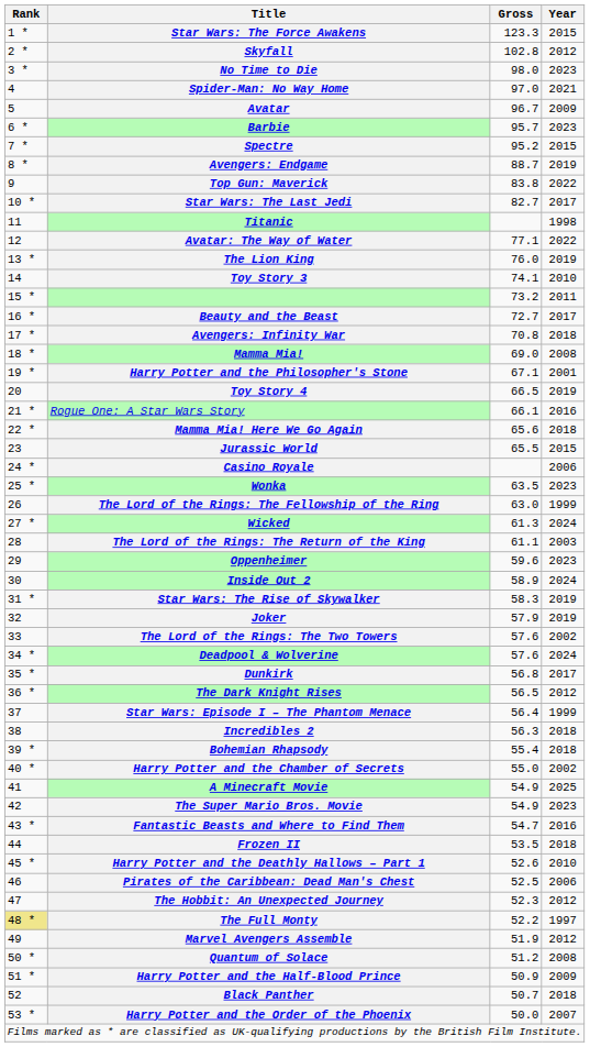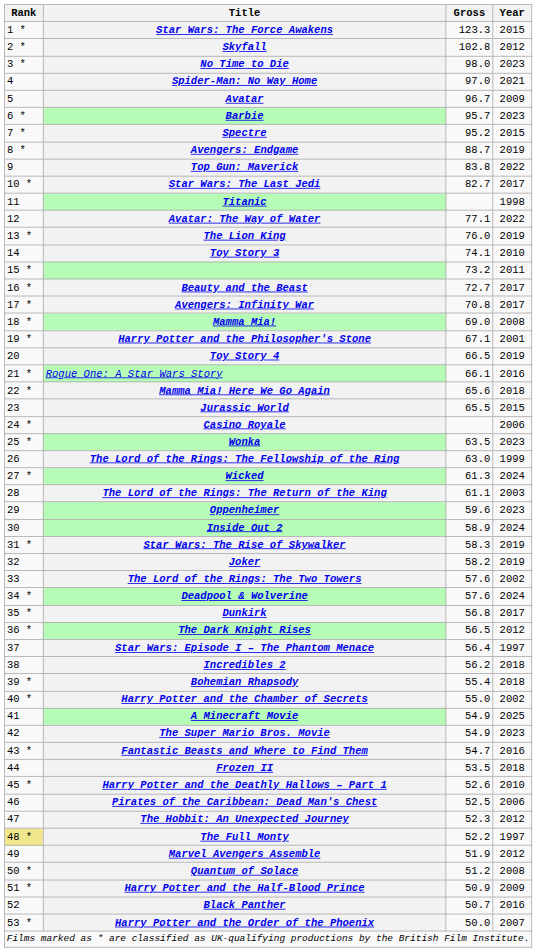 <table class="wikitable sortable plainrowheaders">
 <tr>
 <th>Rank</th>
 <th>Title</th>
 <th>Gross<br></th>
 <th>Year</th>
 </tr>
 <tr>
 <td>1 *</td>
 <th scope="row"><em><a href='#'>Star Wars: The Force Awakens</a></em></th>
 <td style="text-align:right;">123.3</td>
 <td style="text-align:center;">2015</td>
 </tr>
 <tr>
 <td>2 *</td>
 <th scope="row"><em><a href='#'>Skyfall</a></em></th>
 <td style="text-align:right;">102.8</td>
 <td style="text-align:center;">2012</td>
 </tr>
 <tr>
 <td>3 *</td>
 <th scope="row"><em><a href='#'>No Time to Die</a></em></th>
 <td style="text-align:right;">98.0</td>
 <td style="text-align:center;">2023</td>
 </tr>
 <tr>
 <td>4</td>
 <th scope="row"><em><a href='#'>Spider-Man: No Way Home</a></em></th>
 <td style="text-align:right;">97.0</td>
 <td style="text-align:center;">2021</td>
 </tr>
 <tr>
 <td>5</td>
 <th scope="row"><em><a href='#'>Avatar</a></em></th>
 <td style="text-align:right;">96.7</td>
 <td style="text-align:center;">2009</td>
 </tr>
 <tr>
 <td>6 *</td>
 <th scope="row" style="background:#b6fcb6;"><em><a href='#'>Barbie</a></em> </th>
 <td style="text-align:right;">95.7</td>
 <td style="text-align:center;">2023</td>
 </tr>
 <tr>
 <td>7 *</td>
 <th scope="row"><em><a href='#'>Spectre</a></em></th>
 <td style="text-align:right;">95.2</td>
 <td style="text-align:center;">2015</td>
 </tr>
 <tr>
 <td>8 *</td>
 <th scope="row"><em><a href='#'>Avengers: Endgame</a></em></th>
 <td style="text-align:right;">88.7</td>
 <td style="text-align:center;">2019</td>
 </tr>
 <tr>
 <td>9</td>
 <th scope="row"><em><a href='#'>Top Gun: Maverick</a></em></th>
 <td style="text-align:right;">83.8</td>
 <td style="text-align:center;">2022</td>
 </tr>
 <tr>
 <td>10 *</td>
 <th scope="row"><em><a href='#'>Star Wars: The Last Jedi</a></em></th>
 <td style="text-align:right;">82.7</td>
 <td style="text-align:center;">2017</td>
 </tr>
 <tr>
 <td>11</td>
 <th scope="row" style="background:#b6fcb6;"><em><a href='#'>Titanic</a></em> </th>
 <td style="text-align:right;"></td>
 <td style="text-align:center;">1998</td>
 </tr>
 <tr>
 <td>12</td>
 <th scope="row"><em><a href='#'>Avatar: The Way of Water</a></em></th>
 <td style="text-align:right;">77.1</td>
 <td style="text-align:center;">2022</td>
 </tr>
 <tr>
 <td>13 *</td>
 <th scope="row"><em><a href='#'>The Lion King</a></em></th>
 <td align="right">76.0</td>
 <td style="text-align:center;">2019</td>
 </tr>
 <tr>
 <td>14</td>
 <th scope="row"><em><a href='#'>Toy Story 3</a></em></th>
 <td style="text-align:right;">74.1</td>
 <td style="text-align:center;">2010</td>
 </tr>
 <tr>
 <td>15 *</td>
 <th scope="row" style="background:#b6fcb6;"><em></em> </th>
 <td align="right">73.2</td>
 <td style="text-align:center;">2011</td>
 </tr>
 <tr>
 <td>16 *</td>
 <th scope="row"><em><a href='#'>Beauty and the Beast</a></em></th>
 <td style="text-align:right;">72.7</td>
 <td style="text-align:center;">2017</td>
 </tr>
 <tr>
 <td>17 *</td>
 <th scope="row"><em><a href='#'>Avengers: Infinity War</a></em></th>
 <td align="right">70.8</td>
-<td style="text-align:center;">2018</td>
+<td style="text-align:center;">2017</td>
 </tr>
 <tr>
 <td>18 *</td>
 <th scope="row" style="background:#b6fcb6;"><em><a href='#'>Mamma Mia!</a></em> </th>
 <td style="text-align:right;">69.0</td>
 <td style="text-align:center;">2008</td>
 </tr>
 <tr>
 <td>19 *</td>
 <th scope="row"><em><a href='#'>Harry Potter and the Philosopher's Stone</a></em></th>
 <td align="right">67.1</td>
 <td style="text-align:center;">2001</td>
 </tr>
 <tr>
 <td>20</td>
 <th scope="row"><em><a href='#'>Toy Story 4</a></em></th>
 <td style="text-align:right;">66.5</td>
 <td style="text-align:center;">2019</td>
 </tr>
 <tr>
 <td>21 *</td>
 <td scope="row" style="background:#b6fcb6;"><em><a href='#'>Rogue One: A Star Wars Story</a></em> </td>
 <td style="text-align:right;">66.1</td>
 <td style="text-align:center;">2016</td>
 </tr>
 <tr>
 <td>22 *</td>
 <th scope="row"><em><a href='#'>Mamma Mia! Here We Go Again</a></em></th>
 <td style="text-align:right;">65.6</td>
 <td style="text-align:center;">2018</td>
 </tr>
 <tr>
 <td>23</td>
 <th scope="row"><em><a href='#'>Jurassic World</a></em></th>
 <td align="right">65.5</td>
 <td style="text-align:center;">2015</td>
 </tr>
 <tr>
 <td>24 *</td>
 <th scope="row"><em><a href='#'>Casino Royale</a></em></th>
 <td style="text-align:right;"></td>
 <td style="text-align:center;">2006</td>
 </tr>
 <tr>
 <td>25 *</td>
 <th scope="row" style="background:#b6fcb6;"><em><a href='#'>Wonka</a></em> </th>
 <td style="text-align:right;">63.5</td>
 <td style="text-align:center;">2023</td>
 </tr>
 <tr>
 <td>26</td>
 <th scope="row"><em><a href='#'>The Lord of the Rings: The Fellowship of the Ring</a></em></th>
 <td style="text-align:right;">63.0</td>
 <td style="text-align:center;">1999</td>
 </tr>
 <tr>
 <td>27 *</td>
 <th scope="row" style="background:#b6fcb6;"><em><a href='#'>Wicked</a></em> </th>
 <td style="text-align:right;">61.3</td>
 <td style="text-align:center;">2024</td>
 </tr>
 <tr>
 <td>28</td>
 <th scope="row"><em><a href='#'>The Lord of the Rings: The Return of the King</a></em></th>
 <td style="text-align:right;">61.1</td>
 <td style="text-align:center;">2003</td>
 </tr>
 <tr>
 <td>29</td>
 <th scope="row" style="background:#b6fcb6;"><em><a href='#'>Oppenheimer</a></em> </th>
 <td style="text-align:right;">59.6</td>
 <td style="text-align:center;">2023</td>
 </tr>
 <tr>
 <td>30</td>
 <th scope="row" style="background:#b6fcb6;"><em><a href='#'>Inside Out 2</a></em> </th>
 <td style="text-align:right;">58.9</td>
 <td style="text-align:center;">2024</td>
 </tr>
 <tr>
 <td>31 *</td>
 <th scope="row"><em><a href='#'>Star Wars: The Rise of Skywalker</a></em></th>
 <td style="text-align:right;">58.3</td>
 <td style="text-align:center;">2019</td>
 </tr>
 <tr>
 <td>32</td>
 <th scope="row"><em><a href='#'>Joker</a></em></th>
-<td style="text-align:right;">57.9</td>
+<td style="text-align:right;">58.2</td>
 <td style="text-align:center;">2019</td>
 </tr>
 <tr>
 <td>33</td>
 <th scope="row"><em><a href='#'>The Lord of the Rings: The Two Towers</a></em></th>
 <td style="text-align:right;">57.6</td>
 <td style="text-align:center;">2002</td>
 </tr>
 <tr>
 <td>34 *</td>
 <th scope="row" style="background:#b6fcb6;"><em><a href='#'>Deadpool & Wolverine</a></em> </th>
 <td style="text-align:right;">57.6</td>
 <td style="text-align:center;">2024</td>
 </tr>
 <tr>
 <td>35 *</td>
 <th scope="row"><em><a href='#'>Dunkirk</a></em></th>
 <td style="text-align:right;">56.8</td>
 <td style="text-align:center;">2017</td>
 </tr>
 <tr>
 <td>36 *</td>
 <th scope="row" style="background:#b6fcb6;"><em><a href='#'>The Dark Knight Rises</a></em> </th>
 <td style="text-align:right;">56.5</td>
 <td style="text-align:center;">2012</td>
 </tr>
 <tr>
 <td>37</td>
 <th scope="row"><em><a href='#'>Star Wars: Episode I – The Phantom Menace</a></em></th>
 <td style="text-align:right;">56.4</td>
-<td style="text-align:center;">1999</td>
+<td style="text-align:center;">1997</td>
 </tr>
 <tr>
 <td>38</td>
 <th scope="row"><em><a href='#'>Incredibles 2</a></em></th>
-<td align="right">56.3</td>
+<td align="right">56.2</td>
 <td style="text-align:center;">2018</td>
 </tr>
 <tr>
 <td>39 *</td>
 <th scope="row"><em><a href='#'>Bohemian Rhapsody</a></em></th>
 <td align="right">55.4</td>
 <td style="text-align:center;">2018</td>
 </tr>
 <tr>
 <td>40 *</td>
 <th scope="row"><em><a href='#'>Harry Potter and the Chamber of Secrets</a></em></th>
 <td style="text-align:right;">55.0</td>
 <td style="text-align:center;">2002</td>
 </tr>
 <tr>
 <td>41</td>
 <th scope="row" style="background:#b6fcb6;"><em><a href='#'>A Minecraft Movie</a></em> </th>
 <td style="text-align:right;">54.9</td>
 <td style="text-align:center;">2025</td>
 </tr>
 <tr>
 <td>42</td>
 <th scope="row"><em><a href='#'>The Super Mario Bros. Movie</a></em></th>
 <td style="text-align:right;">54.9</td>
 <td style="text-align:center;">2023</td>
 </tr>
 <tr>
 <td>43 *</td>
 <th scope="row"><em><a href='#'>Fantastic Beasts and Where to Find Them</a></em></th>
 <td align="right">54.7</td>
 <td style="text-align:center;">2016</td>
 </tr>
 <tr>
 <td>44</td>
 <th scope="row"><em><a href='#'>Frozen II</a></em></th>
 <td style="text-align:right;">53.5</td>
 <td style="text-align:center;">2018</td>
 </tr>
 <tr>
 <td>45 *</td>
 <th scope="row"><em><a href='#'>Harry Potter and the Deathly Hallows – Part 1</a></em></th>
 <td style="text-align:right;">52.6</td>
 <td style="text-align:center;">2010</td>
 </tr>
 <tr>
 <td>46</td>
 <th scope="row"><em><a href='#'>Pirates of the Caribbean: Dead Man's Chest</a></em></th>
 <td style="text-align:right;">52.5</td>
 <td style="text-align:center;">2006</td>
 </tr>
 <tr>
 <td>47</td>
 <th scope="row"><em><a href='#'>The Hobbit: An Unexpected Journey</a></em></th>
 <td style="text-align:right;">52.3</td>
 <td style="text-align:center;">2012</td>
 </tr>
 <tr>
 <td style="background: khaki;">48 *</td>
 <th scope="row"><em><a href='#'>The Full Monty</a></em></th>
 <td style="text-align:right;">52.2</td>
 <td style="text-align:center;">1997</td>
 </tr>
 <tr>
 <td>49</td>
 <th scope="row"><em><a href='#'>Marvel Avengers Assemble</a></em></th>
 <td style="text-align:right;">51.9</td>
 <td style="text-align:center;">2012</td>
 </tr>
 <tr>
 <td>50 *</td>
 <th scope="row"><em><a href='#'>Quantum of Solace</a></em></th>
 <td style="text-align:right;">51.2</td>
 <td style="text-align:center;">2008</td>
 </tr>
 <tr>
 <td>51 *</td>
 <th scope="row"><em><a href='#'>Harry Potter and the Half-Blood Prince</a></em></th>
 <td style="text-align:right;">50.9</td>
 <td style="text-align:center;">2009</td>
 </tr>
 <tr>
 <td>52</td>
 <th scope="row"><em><a href='#'>Black Panther</a></em></th>
 <td style="text-align:right;">50.7</td>
-<td style="text-align:center;">2018</td>
+<td style="text-align:center;">2016</td>
 </tr>
 <tr>
 <td>53 *</td>
 <th scope="row"><em><a href='#'>Harry Potter and the Order of the Phoenix</a></em></th>
 <td style="text-align:right;">50.0</td>
 <td style="text-align:center;">2007</td>
 </tr>
 <tr class="sortbottom" style="text-align:center; font-size:90%">
 <td colspan="4"><em>Films marked as * are classified as UK-qualifying productions by the British Film Institute.<br></em></td>
 </tr>
 </table>
